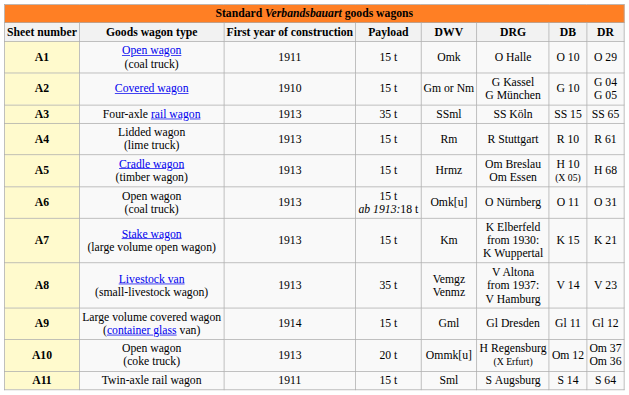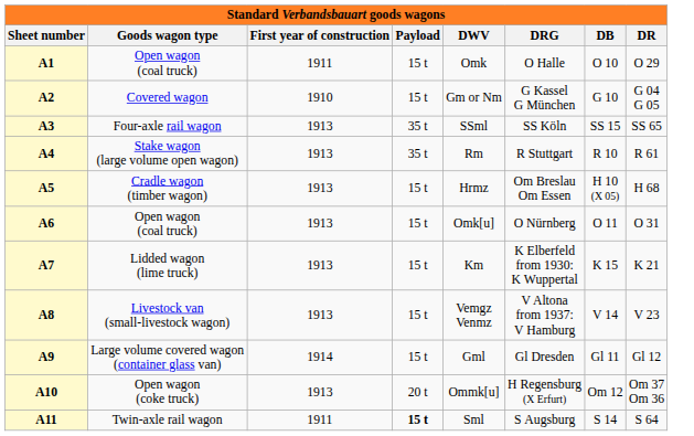 <table class="wikitable">
 <tr>
 <th - style="background:#FF7F24" colspan="8">Standard <em>Verbandsbauart</em> goods wagons</th>
 </tr>
 <tr>
 <th span class="hintergrundfarbe8">Sheet number</th>
 <th span class="hintergrundfarbe8">Goods wagon type</th>
 <th span class="hintergrundfarbe8">First year of construction</th>
 <th span class="hintergrundfarbe8">Payload</th>
 <th span class="hintergrundfarbe8">DWV</th>
 <th span class="hintergrundfarbe8">DRG</th>
 <th span class="hintergrundfarbe8">DB</th>
 <th span class="hintergrundfarbe8">DR</th>
 </tr>
 <tr>
 <th style="background:#FFFACD">A1</th>
 <td rowspan="1" align="center"><a href='#'>Open wagon</a><br>(coal truck)</td>
 <td rowspan="1" align="center">1911</td>
 <td rowspan="1" align="center">15 t</td>
 <td rowspan="1" align="center">Omk</td>
 <td rowspan="1" align="center">O Halle</td>
 <td rowspan="1" align="center">O 10</td>
 <td rowspan="1" align="center">O 29</td>
 </tr>
 <tr>
 <th style="background:#FFFACD">A2</th>
 <td rowspan="1" align="center"><a href='#'>Covered wagon</a></td>
 <td rowspan="1" align="center">1910</td>
 <td rowspan="1" align="center">15 t</td>
 <td rowspan="1" align="center">Gm or Nm</td>
 <td rowspan="1" align="center">G Kassel<br>G München</td>
 <td rowspan="1" align="center">G 10</td>
 <td rowspan="1" align="center">G 04<br>G 05</td>
 </tr>
 <tr>
 <th style="background:#FFFACD">A3</th>
 <td rowspan="1" align="center">Four-axle <a href='#'>rail wagon</a></td>
 <td rowspan="1" align="center">1913</td>
 <td rowspan="1" align="center">35 t</td>
 <td rowspan="1" align="center">SSml</td>
 <td rowspan="1" align="center">SS Köln</td>
 <td rowspan="1" align="center">SS 15</td>
 <td rowspan="1" align="center">SS 65</td>
 </tr>
 <tr>
 <th style="background:#FFFACD">A4</th>
-<td rowspan="1" align="center">Lidded wagon<br>(lime truck)</td>
+<td rowspan="1" align="center"><a href='#'>Stake wagon</a><br>(large volume open wagon)</td>
 <td rowspan="1" align="center">1913</td>
-<td rowspan="1" align="center">15 t</td>
+<td rowspan="1" align="center">35 t</td>
 <td rowspan="1" align="center">Rm</td>
 <td rowspan="1" align="center">R Stuttgart</td>
 <td rowspan="1" align="center">R 10</td>
 <td rowspan="1" align="center">R 61</td>
 </tr>
 <tr>
 <th style="background:#FFFACD">A5</th>
 <td rowspan="1" align="center"><a href='#'>Cradle wagon</a><br>(timber wagon)</td>
 <td rowspan="1" align="center">1913</td>
 <td rowspan="1" align="center">15 t</td>
 <td rowspan="1" align="center">Hrmz</td>
 <td rowspan="1" align="center">Om Breslau<br>Om Essen</td>
 <td rowspan="1" align="center">H 10<br><small>(X 05)</small></td>
 <td rowspan="1" align="center">H 68</td>
 </tr>
 <tr>
 <th style="background:#FFFACD">A6</th>
 <td rowspan="1" align="center">Open wagon<br>(coal truck)</td>
 <td rowspan="1" align="center">1913</td>
-<td rowspan="1" align="center">15 t<br><em>ab 1913:</em>18 t</td>
+<td rowspan="1" align="center">15 t</td>
 <td rowspan="1" align="center">Omk[u]</td>
 <td rowspan="1" align="center">O Nürnberg</td>
 <td rowspan="1" align="center">O 11</td>
 <td rowspan="1" align="center">O 31</td>
 </tr>
 <tr>
 <th style="background:#FFFACD">A7</th>
-<td rowspan="1" align="center"><a href='#'>Stake wagon</a><br>(large volume open wagon)</td>
+<td rowspan="1" align="center">Lidded wagon<br>(lime truck)</td>
 <td rowspan="1" align="center">1913</td>
 <td rowspan="1" align="center">15 t</td>
 <td rowspan="1" align="center">Km</td>
 <td rowspan="1" align="center">K Elberfeld<br>from 1930:<br>K Wuppertal</td>
 <td rowspan="1" align="center">K 15</td>
 <td rowspan="1" align="center">K 21</td>
 </tr>
 <tr>
 <th style="background:#FFFACD">A8</th>
 <td rowspan="1" align="center"><a href='#'>Livestock van</a><br>(small-livestock wagon)</td>
 <td rowspan="1" align="center">1913</td>
-<td rowspan="1" align="center">35 t</td>
+<td rowspan="1" align="center">15 t</td>
 <td align="center">Vemgz<br>Venmz</td>
 <td rowspan="1" align="center">V Altona<br>from 1937:<br>V Hamburg</td>
 <td rowspan="1" align="center">V 14</td>
 <td rowspan="1" align="center">V 23</td>
 </tr>
 <tr>
 <th style="background:#FFFACD">A9</th>
 <td rowspan="1" align="center">Large volume covered wagon<br>(<a href='#'>container glass</a> van)</td>
 <td rowspan="1" align="center">1914</td>
 <td rowspan="1" align="center">15 t</td>
 <td rowspan="1" align="center">Gml</td>
 <td rowspan="1" align="center">Gl Dresden</td>
 <td rowspan="1" align="center">Gl 11</td>
 <td rowspan="1" align="center">Gl 12</td>
 </tr>
 <tr>
 <th style="background:#FFFACD">A10</th>
 <td rowspan="1" align="center">Open wagon<br>(coke truck)</td>
 <td rowspan="1" align="center">1913</td>
 <td rowspan="1" align="center">20 t</td>
 <td rowspan="1" align="center">Ommk[u]</td>
 <td rowspan="1" align="center">H Regensburg<br><small>(X Erfurt)</small></td>
 <td rowspan="1" align="center">Om 12</td>
 <td rowspan="1" align="center">Om 37<br>Om 36</td>
 </tr>
 <tr>
 <th style="background:#FFFACD">A11</th>
 <td rowspan="1" align="center">Twin-axle rail wagon</td>
 <td rowspan="1" align="center">1911</td>
-<td rowspan="1" align="center">15 t</td>
+<td rowspan="1" align="center"><strong>15 t</strong></td>
 <td rowspan="1" align="center">Sml</td>
 <td rowspan="1" align="center">S Augsburg</td>
 <td rowspan="1" align="center">S 14</td>
 <td rowspan="1" align="center">S 64</td>
 </tr>
 </table>
